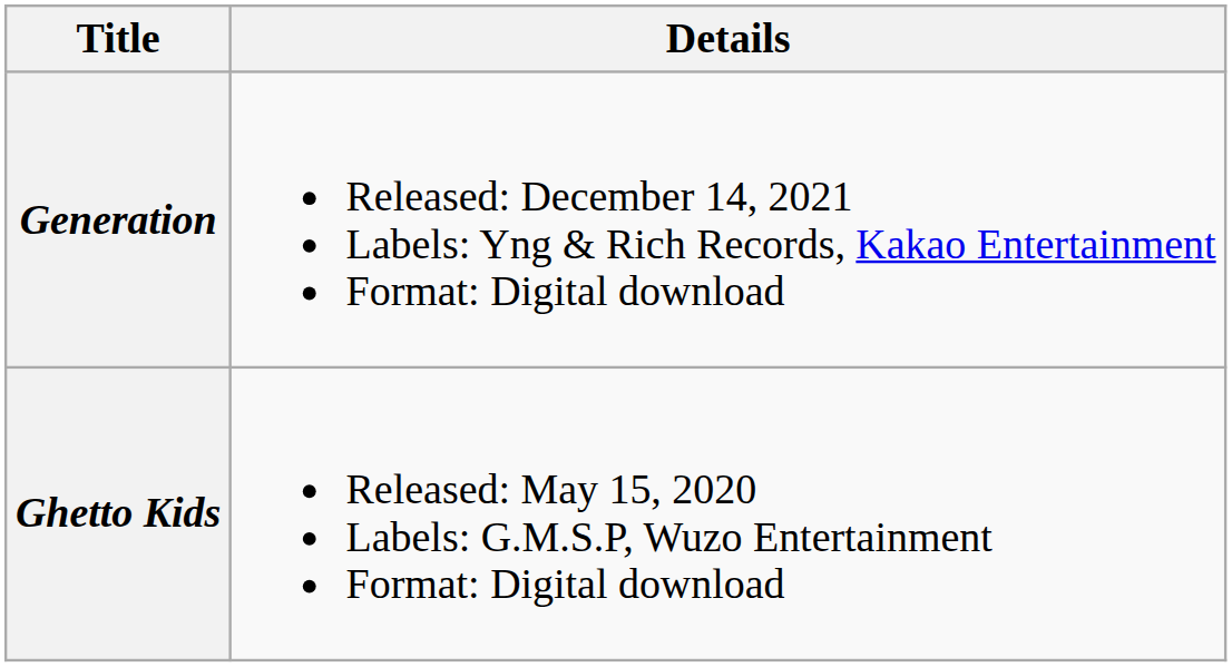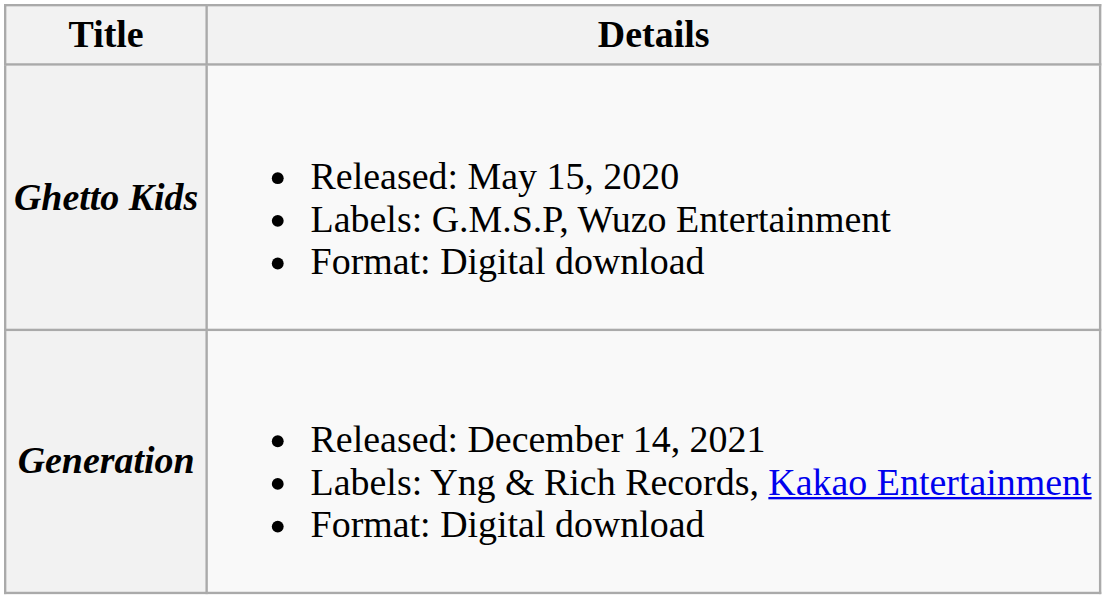 <table class="wikitable plainrowheaders">
 <tr>
 <th>Title</th>
 <th>Details</th>
 </tr>
 <tr>
+<th scope="row"><em>Ghetto Kids</em></th>
+<td><br><ul><li>Released: May 15, 2020</li><li>Labels: G.M.S.P, Wuzo Entertainment</li><li>Format: Digital download</li></ul></td>
+</tr>
+<tr>
 <th scope="row"><em>Generation</em></th>
 <td><br><ul><li>Released: December 14, 2021</li><li>Labels: Yng & Rich Records, <a href='#'>Kakao Entertainment</a></li><li>Format: Digital download</li></ul></td>
 </tr>
-<tr>
-<th scope="row"><em>Ghetto Kids</em></th>
-<td><br><ul><li>Released: May 15, 2020</li><li>Labels: G.M.S.P, Wuzo Entertainment</li><li>Format: Digital download</li></ul></td>
-</tr>
 </table>
